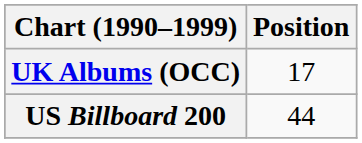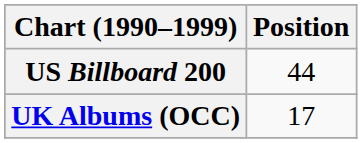 <table class="wikitable sortable plainrowheaders" style="text-align:center">
 <tr>
 <th scope="col">Chart (1990–1999)</th>
 <th scope="col">Position</th>
 </tr>
 <tr>
+<th scope="row">US <em>Billboard</em> 200</th>
+<td>44</td>
+</tr>
+<tr>
 <th scope="row"><a href='#'>UK Albums</a> (OCC)</th>
 <td>17</td>
 </tr>
-<tr>
-<th scope="row">US <em>Billboard</em> 200</th>
-<td>44</td>
-</tr>
 </table>
